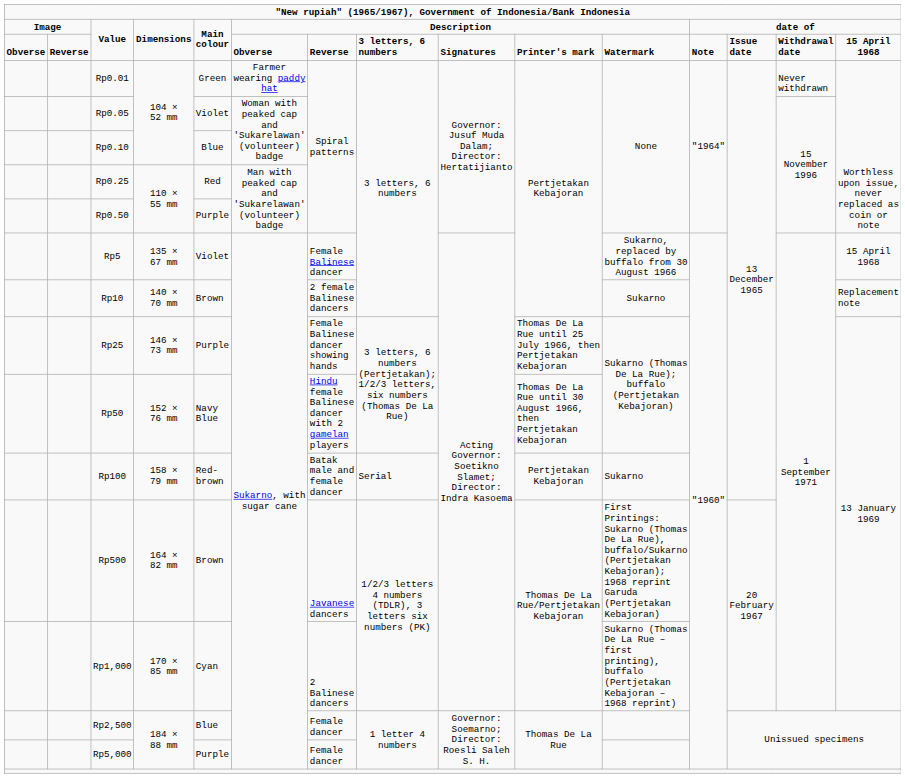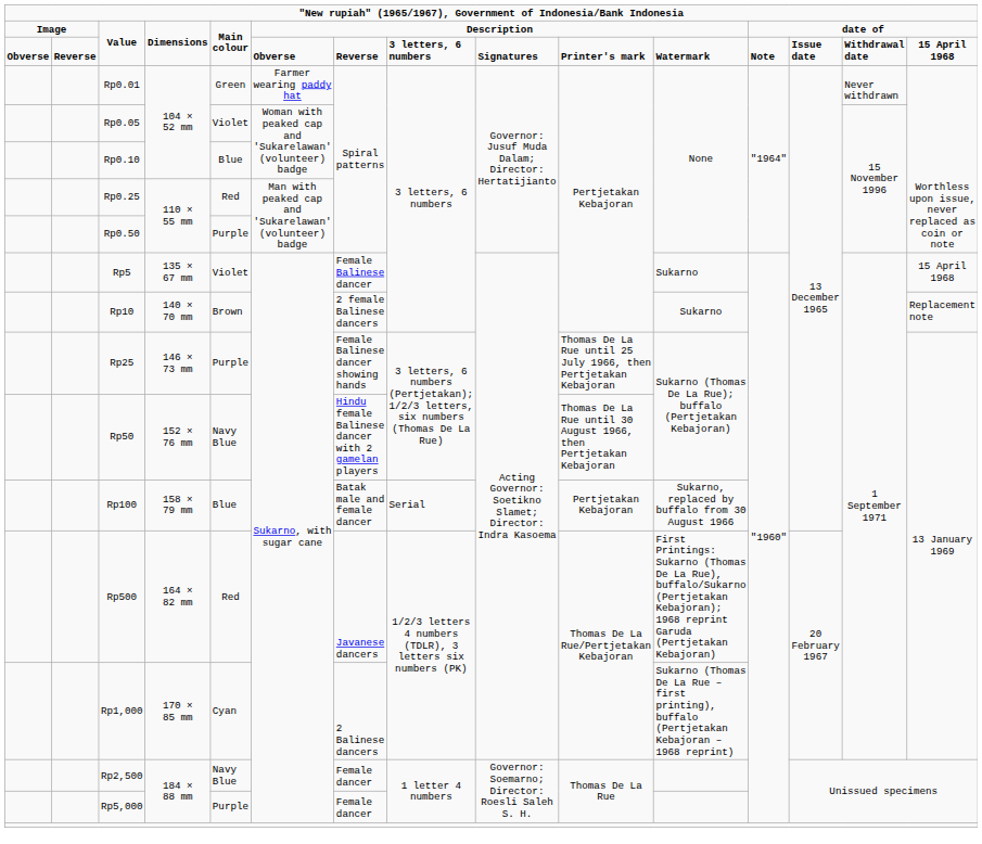 <table class="wikitable" >
 <tr style="text-align:center; font-weight:bold; vertical-align:bottom;">
 <td colspan="15">"New rupiah" (1965/1967), Government of Indonesia/Bank Indonesia</td>
 </tr>
 <tr style="text-align:center; font-weight:bold;">
 <td colspan="2" style="vertical-align:bottom;">Image</td>
 <td rowspan="2">Value</td>
 <td rowspan="2">Dimensions</td>
 <td rowspan="2">Main colour</td>
 <td colspan="6" style="vertical-align:bottom;">Description</td>
 <td colspan="4" style="vertical-align:bottom;">date of</td>
 </tr>
 <tr style="vertical-align:bottom; font-weight:bold;">
 <td>Obverse</td>
 <td>Reverse</td>
 <td>Obverse</td>
 <td>Reverse</td>
 <td>3 letters, 6 numbers</td>
 <td>Signatures</td>
 <td>Printer's mark</td>
 <td>Watermark</td>
 <td>Note</td>
 <td>Issue date</td>
 <td>Withdrawal date</td>
 <td style="text-align:center;">15 April 1968</td>
 </tr>
 <tr>
 <td style="font-weight:bold; vertical-align:bottom;"></td>
 <td style="font-weight:bold; vertical-align:bottom;"></td>
 <td style="text-align:center;">Rp0.01</td>
 <td rowspan="3" style="text-align:center;">104  × 52 mm</td>
 <td style="text-align:center;">Green</td>
 <td style="text-align:center; vertical-align:bottom;">Farmer wearing <a href='#'>paddy hat</a></td>
 <td rowspan="5" style="text-align:center;">Spiral patterns</td>
 <td rowspan="7" style="text-align:center;">3 letters, 6 numbers</td>
 <td rowspan="5" style="text-align:center;">Governor: Jusuf Muda Dalam; Director: Hertatijianto</td>
 <td rowspan="7" style="text-align:center;">Pertjetakan Kebajoran</td>
 <td rowspan="5" style="text-align:center;">None</td>
 <td rowspan="5" style="text-align:center;">"1964"</td>
 <td rowspan="10" style="text-align:center;">13 December 1965</td>
 <td style="vertical-align:bottom;">Never withdrawn</td>
 <td rowspan="5" style="text-align:center; vertical-align:bottom;">Worthless upon issue, never replaced as coin or note</td>
 </tr>
 <tr>
 <td style="font-weight:bold; vertical-align:bottom;"></td>
 <td style="font-weight:bold; vertical-align:bottom;"></td>
 <td style="text-align:center;">Rp0.05</td>
 <td style="text-align:center;">Violet</td>
 <td rowspan="2" style="text-align:center; vertical-align:bottom;">Woman with peaked cap and 'Sukarelawan' (volunteer) badge</td>
 <td rowspan="4" style="text-align:center;">15 November 1996</td>
 </tr>
 <tr>
 <td style="font-weight:bold; vertical-align:bottom;"></td>
 <td style="font-weight:bold; vertical-align:bottom;"></td>
 <td style="text-align:center;">Rp0.10</td>
 <td style="text-align:center;">Blue</td>
 </tr>
 <tr>
 <td style="font-weight:bold; vertical-align:bottom;"></td>
 <td style="font-weight:bold; vertical-align:bottom;"></td>
 <td style="text-align:center;">Rp0.25</td>
 <td rowspan="2" style="text-align:center;">110  × 55 mm</td>
 <td style="text-align:center;">Red</td>
 <td rowspan="2" style="text-align:center; vertical-align:bottom;">Man with peaked cap and 'Sukarelawan' (volunteer) badge</td>
 </tr>
 <tr>
 <td style="font-weight:bold; vertical-align:bottom;"></td>
 <td style="font-weight:bold; vertical-align:bottom;"></td>
 <td style="text-align:center;">Rp0.50</td>
 <td style="text-align:center;">Purple</td>
 </tr>
 <tr>
 <td style="font-weight:bold; vertical-align:bottom;"></td>
 <td style="font-weight:bold; vertical-align:bottom;"></td>
 <td style="text-align:center;">Rp5</td>
 <td style="text-align:center;">135  × 67 mm</td>
 <td>Violet</td>
 <td rowspan="9" style="text-align:center;"><a href='#'>Sukarno</a>, with sugar cane</td>
 <td style="vertical-align:bottom;">Female <a href='#'>Balinese</a> dancer</td>
 <td rowspan="7" style="text-align:center;">Acting Governor: Soetikno Slamet; Director: Indra Kasoema</td>
-<td style="text-align:center;">Sukarno, replaced by buffalo from 30 August 1966</td>
+<td>Sukarno</td>
 <td rowspan="9" style="text-align:center;">"1960"</td>
 <td rowspan="7" style="text-align:center;">1 September 1971</td>
 <td style="text-align:center;">15 April 1968</td>
 </tr>
 <tr>
 <td style="font-weight:bold; vertical-align:bottom;"></td>
 <td style="font-weight:bold; vertical-align:bottom;"></td>
 <td style="text-align:center;">Rp10</td>
 <td style="text-align:center;">140  × 70 mm</td>
 <td>Brown</td>
 <td style="vertical-align:bottom;">2 female Balinese dancers</td>
 <td style="text-align:center;">Sukarno</td>
 <td>Replacement note</td>
 </tr>
 <tr>
 <td style="font-weight:bold; vertical-align:bottom;"></td>
 <td style="font-weight:bold; vertical-align:bottom;"></td>
 <td style="text-align:center;">Rp25</td>
 <td style="text-align:center;">146  × 73 mm</td>
 <td style="text-align:center;">Purple</td>
 <td style="vertical-align:bottom;">Female Balinese dancer showing hands</td>
 <td rowspan="2" style="text-align:center;">3 letters, 6 numbers (Pertjetakan); 1/2/3 letters, six numbers (Thomas De La Rue)</td>
 <td>Thomas De La Rue until 25 July 1966, then Pertjetakan Kebajoran</td>
 <td rowspan="2" style="text-align:center;">Sukarno (Thomas De La Rue); buffalo (Pertjetakan Kebajoran)</td>
 <td rowspan="5" style="text-align:center;">13 January 1969</td>
 </tr>
 <tr>
 <td style="font-weight:bold; vertical-align:bottom;"></td>
 <td style="font-weight:bold; vertical-align:bottom;"></td>
 <td style="text-align:center;">Rp50</td>
 <td style="text-align:center;">152 × 76 mm</td>
 <td>Navy Blue</td>
 <td style="vertical-align:bottom;"><a href='#'>Hindu</a> female Balinese dancer with 2 <a href='#'>gamelan</a> players</td>
 <td>Thomas De La Rue until 30 August 1966, then Pertjetakan Kebajoran</td>
 </tr>
 <tr>
 <td style="font-weight:bold; vertical-align:bottom;"></td>
 <td style="font-weight:bold; vertical-align:bottom;"></td>
 <td style="text-align:center;">Rp100</td>
 <td style="text-align:center;">158 × 79 mm</td>
-<td>Red-brown</td>
+<td>Blue</td>
 <td style="vertical-align:bottom;">Batak male and female dancer</td>
 <td>Serial</td>
 <td style="text-align:center;">Pertjetakan Kebajoran</td>
-<td>Sukarno</td>
+<td style="text-align:center;">Sukarno, replaced by buffalo from 30 August 1966</td>
 </tr>
 <tr>
 <td style="font-weight:bold; vertical-align:bottom;"></td>
 <td style="font-weight:bold; vertical-align:bottom;"></td>
 <td style="text-align:center;">Rp500</td>
 <td style="text-align:center;">164 × 82 mm</td>
-<td>Brown</td>
+<td style="text-align:center;">Red</td>
 <td style="vertical-align:bottom;"><a href='#'>Javanese</a> dancers</td>
 <td rowspan="2" style="text-align:center;">1/2/3 letters 4 numbers (TDLR), 3 letters six numbers (PK)</td>
 <td rowspan="2" style="text-align:center;">Thomas De La Rue/Pertjetakan Kebajoran</td>
 <td>First Printings: Sukarno (Thomas De La Rue), buffalo/Sukarno (Pertjetakan Kebajoran); 1968 reprint Garuda (Pertjetakan Kebajoran)</td>
 <td rowspan="2" style="text-align:center;">20 February 1967</td>
 </tr>
 <tr>
 <td style="font-weight:bold; vertical-align:bottom;"></td>
 <td style="font-weight:bold; vertical-align:bottom;"></td>
 <td style="text-align:center;">Rp1,000</td>
 <td style="text-align:center;">170 × 85 mm</td>
 <td>Cyan</td>
 <td style="vertical-align:bottom;">2 Balinese dancers</td>
 <td style="vertical-align:bottom;">Sukarno (Thomas De La Rue – first printing), buffalo (Pertjetakan Kebajoran – 1968 reprint)</td>
 </tr>
 <tr>
 <td style="font-weight:bold; vertical-align:bottom;"></td>
 <td style="font-weight:bold; vertical-align:bottom;"></td>
 <td style="text-align:center;">Rp2,500</td>
 <td rowspan="2" style="text-align:center;">184 × 88 mm</td>
-<td>Blue</td>
+<td>Navy Blue</td>
 <td style="vertical-align:bottom;">Female dancer</td>
 <td rowspan="2" style="text-align:center;">1 letter 4 numbers</td>
 <td rowspan="2" style="text-align:center;">Governor: Soemarno; Director: Roesli Saleh S. H.</td>
 <td rowspan="2" style="text-align:center;">Thomas De La Rue</td>
 <td style="vertical-align:bottom;"> </td>
 <td colspan="3" rowspan="2" style="text-align:center;">Unissued specimens</td>
 </tr>
 <tr>
 <td style="font-weight:bold; vertical-align:bottom;"></td>
 <td style="font-weight:bold; vertical-align:bottom;"></td>
 <td style="text-align:center;">Rp5,000</td>
 <td>Purple</td>
 <td style="vertical-align:bottom;">Female dancer</td>
 <td style="vertical-align:bottom;"> </td>
 </tr>
 <tr>
 <td colspan="15" style="text-align:center; vertical-align:bottom;"></td>
 </tr>
 </table>
